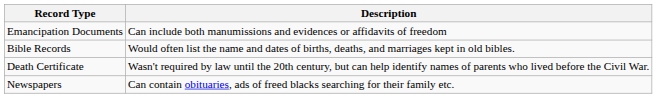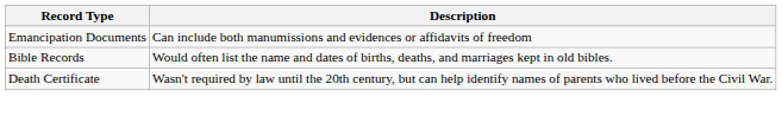 <table class="wikitable">
 <tr>
 <th>Record Type</th>
 <th>Description</th>
 </tr>
 <tr>
 <td>Emancipation Documents</td>
 <td>Can include both manumissions and evidences or affidavits of freedom</td>
 </tr>
 <tr>
 <td>Bible Records</td>
 <td>Would often list the name and dates of births, deaths, and marriages kept in old bibles.</td>
 </tr>
 <tr>
 <td>Death Certificate</td>
 <td>Wasn't required by law until the 20th century, but can help identify names of parents who lived before the Civil War.</td>
 </tr>
-<tr>
-<td>Newspapers</td>
-<td>Can contain <a href='#'>obituaries</a>, ads of freed blacks searching for their family etc.</td>
-</tr>
 </table>
